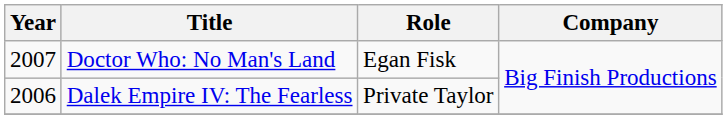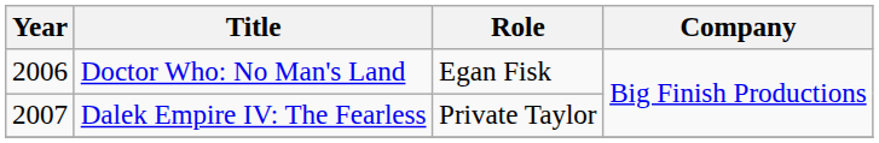 <table class="wikitable sortable">
 <tr>
 <th>Year</th>
 <th>Title</th>
 <th>Role</th>
 <th>Company</th>
 </tr>
 <tr>
-<td>2007</td>
+<td>2006</td>
 <td><a href='#'>Doctor Who: No Man's Land</a></td>
 <td>Egan Fisk</td>
 <td rowspan=2><a href='#'>Big Finish Productions</a></td>
 </tr>
 <tr>
-<td>2006</td>
+<td>2007</td>
 <td><a href='#'>Dalek Empire IV: The Fearless</a></td>
 <td>Private Taylor</td>
 </tr>
 <tr>
 </tr>
 </table>
